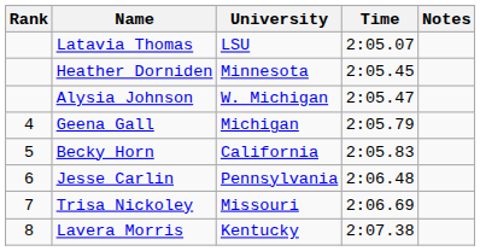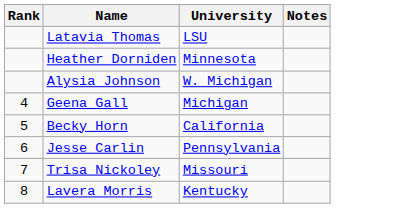 <table class="wikitable sortable" style="text-align:center">
 <tr>
 <th>Rank</th>
 <th>Name</th>
 <th>University</th>
-<th>Time</th>
 <th>Notes</th>
 </tr>
 <tr>
 <td></td>
 <td align=left><a href='#'>Latavia Thomas</a></td>
 <td align="left"><a href='#'>LSU</a></td>
-<td>2:05.07</td>
 <td></td>
 </tr>
 <tr>
 <td></td>
 <td align=left><a href='#'>Heather Dorniden</a></td>
 <td align=left><a href='#'>Minnesota</a></td>
-<td>2:05.45</td>
 <td></td>
 </tr>
 <tr>
 <td></td>
 <td align=left><a href='#'>Alysia Johnson</a></td>
 <td align="left"><a href='#'>W. Michigan</a></td>
-<td>2:05.47</td>
 <td></td>
 </tr>
 <tr>
 <td>4</td>
 <td align=left><a href='#'>Geena Gall</a></td>
 <td align=left><a href='#'>Michigan</a></td>
-<td>2:05.79</td>
 <td></td>
 </tr>
 <tr>
 <td>5</td>
 <td align=left><a href='#'>Becky Horn</a></td>
 <td align=left><a href='#'>California</a></td>
-<td>2:05.83</td>
 <td></td>
 </tr>
 <tr>
 <td>6</td>
 <td align=left><a href='#'>Jesse Carlin</a></td>
 <td align="left"><a href='#'>Pennsylvania</a></td>
-<td>2:06.48</td>
 <td></td>
 </tr>
 <tr>
 <td>7</td>
 <td align=left><a href='#'>Trisa Nickoley</a></td>
 <td align="left"><a href='#'>Missouri</a></td>
-<td>2:06.69</td>
 <td></td>
 </tr>
 <tr>
 <td>8</td>
 <td align=left><a href='#'>Lavera Morris</a></td>
 <td align="left"><a href='#'>Kentucky</a></td>
-<td>2:07.38</td>
 <td></td>
 </tr>
 </table>
